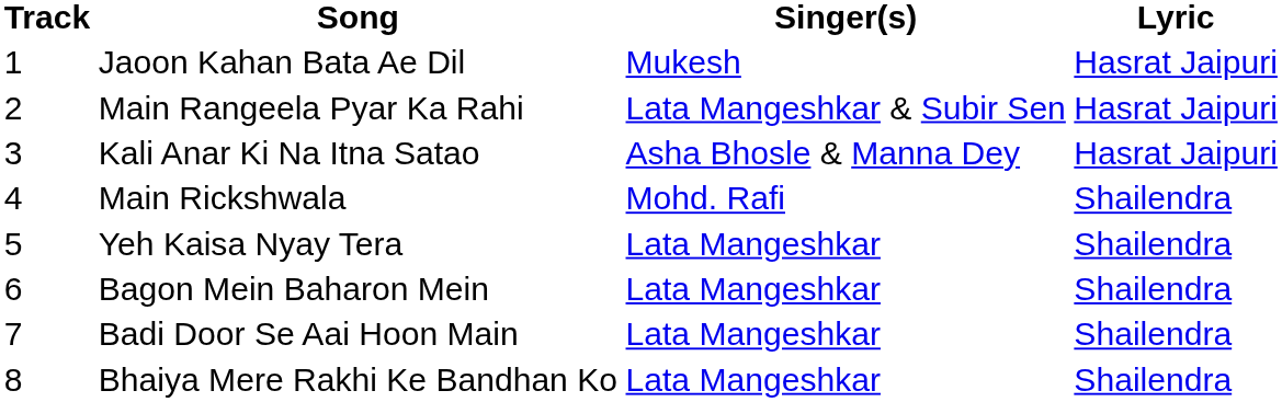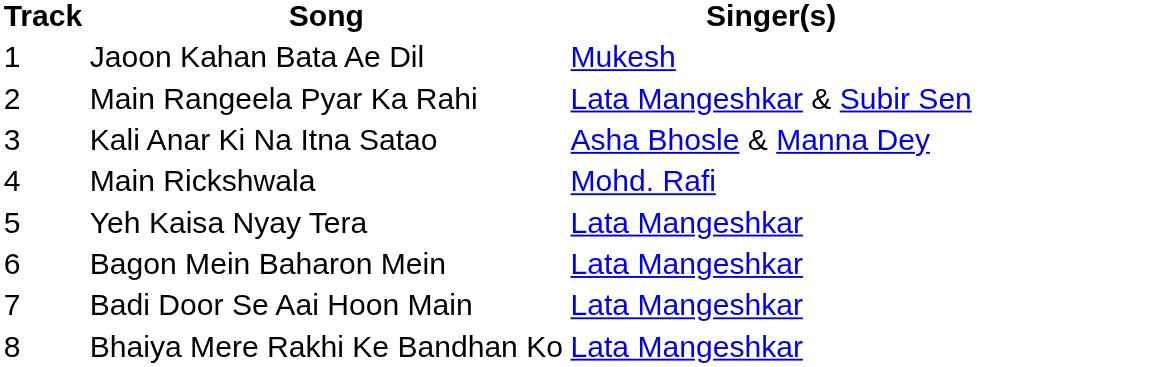 <table>
 <tr>
 <th>Track</th>
 <th>Song</th>
 <th>Singer(s)</th>
-<th>Lyric</th>
 </tr>
 <tr>
 <td>1</td>
 <td>Jaoon Kahan Bata Ae Dil</td>
 <td><a href='#'>Mukesh</a></td>
-<td><a href='#'>Hasrat Jaipuri</a></td>
 </tr>
 <tr>
 <td>2</td>
 <td>Main Rangeela Pyar Ka Rahi</td>
 <td><a href='#'>Lata Mangeshkar</a> & <a href='#'>Subir Sen</a></td>
-<td><a href='#'>Hasrat Jaipuri</a></td>
 </tr>
 <tr>
 <td>3</td>
 <td>Kali Anar Ki Na Itna Satao</td>
 <td><a href='#'>Asha Bhosle</a> & <a href='#'>Manna Dey</a></td>
-<td><a href='#'>Hasrat Jaipuri</a></td>
 </tr>
 <tr>
 <td>4</td>
 <td>Main Rickshwala</td>
 <td><a href='#'>Mohd. Rafi</a></td>
-<td><a href='#'>Shailendra</a></td>
 </tr>
 <tr>
 <td>5</td>
 <td>Yeh Kaisa Nyay Tera</td>
 <td><a href='#'>Lata Mangeshkar</a></td>
-<td><a href='#'>Shailendra</a></td>
 </tr>
 <tr>
 <td>6</td>
 <td>Bagon Mein Baharon Mein</td>
 <td><a href='#'>Lata Mangeshkar</a></td>
-<td><a href='#'>Shailendra</a></td>
 </tr>
 <tr>
 <td>7</td>
 <td>Badi Door Se Aai Hoon Main</td>
 <td><a href='#'>Lata Mangeshkar</a></td>
-<td><a href='#'>Shailendra</a></td>
 </tr>
 <tr>
 <td>8</td>
 <td>Bhaiya Mere Rakhi Ke Bandhan Ko</td>
 <td><a href='#'>Lata Mangeshkar</a></td>
-<td><a href='#'>Shailendra</a></td>
 </tr>
 </table>
